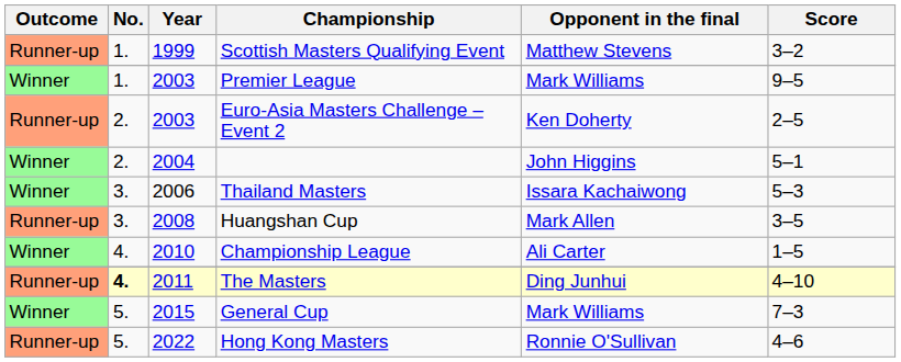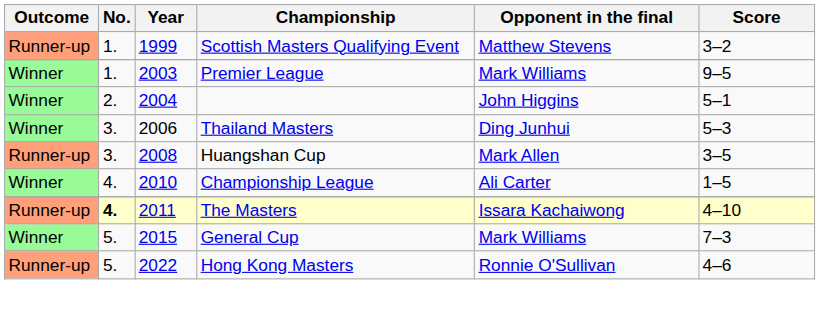 <table class="sortable wikitable">
 <tr>
 <th width="80">Outcome</th>
 <th width="20">No.</th>
 <th width="50">Year</th>
 <th width="250">Championship</th>
 <th width="200">Opponent in the final</th>
 <th width="100">Score</th>
 </tr>
 <tr>
 <td style="background:#ffa07a;">Runner-up</td>
 <td>1.</td>
 <td><a href='#'>1999</a></td>
 <td><a href='#'>Scottish Masters Qualifying Event</a></td>
 <td> <a href='#'>Matthew Stevens</a></td>
 <td>3–2</td>
 </tr>
 <tr>
 </tr>
 <tr>
 <td style="background:#98FB98">Winner</td>
 <td>1.</td>
 <td><a href='#'>2003</a></td>
 <td><a href='#'>Premier League</a></td>
 <td> <a href='#'>Mark Williams</a></td>
 <td>9–5</td>
 </tr>
 <tr>
-<td style="background:#ffa07a;">Runner-up</td>
-<td>2.</td>
-<td><a href='#'>2003</a></td>
-<td><a href='#'>Euro-Asia Masters Challenge – Event 2</a></td>
-<td> <a href='#'>Ken Doherty</a></td>
-<td>2–5</td>
-</tr>
-<tr>
 <td style="background:#98FB98">Winner</td>
 <td>2.</td>
 <td><a href='#'>2004</a></td>
 <td></td>
 <td> <a href='#'>John Higgins</a></td>
 <td>5–1 </td>
 </tr>
 <tr>
 <td style="background:#98FB98">Winner</td>
 <td>3.</td>
 <td>2006</td>
 <td><a href='#'>Thailand Masters</a></td>
-<td> <a href='#'>Issara Kachaiwong</a></td>
+<td> <a href='#'>Ding Junhui</a></td>
 <td>5–3</td>
 </tr>
 <tr>
 <td style="background:#ffa07a;">Runner-up</td>
 <td>3.</td>
 <td><a href='#'>2008</a></td>
 <td>Huangshan Cup</td>
 <td> <a href='#'>Mark Allen</a></td>
 <td>3–5 </td>
 </tr>
 <tr>
 <td style="background:#98FB98">Winner</td>
 <td>4.</td>
 <td><a href='#'>2010</a></td>
 <td><a href='#'>Championship League</a></td>
 <td> <a href='#'>Ali Carter</a></td>
 <td>1–5</td>
 </tr>
 <tr>
 </tr>
 <tr style="background:#ffc;">
 <td style="background:#ffa07a;">Runner-up</td>
 <td><strong>4.</strong></td>
 <td><a href='#'>2011</a></td>
 <td><a href='#'>The Masters</a></td>
-<td> <a href='#'>Ding Junhui</a></td>
+<td> <a href='#'>Issara Kachaiwong</a></td>
 <td>4–10</td>
 </tr>
 <tr>
 <td style="background:#98FB98">Winner</td>
 <td>5.</td>
 <td><a href='#'>2015</a></td>
 <td><a href='#'>General Cup</a></td>
 <td> <a href='#'>Mark Williams</a></td>
 <td>7–3</td>
 </tr>
 <tr>
 <td style="background:#ffa07a;">Runner-up</td>
 <td>5.</td>
 <td><a href='#'>2022</a></td>
 <td><a href='#'>Hong Kong Masters</a></td>
 <td> <a href='#'>Ronnie O'Sullivan</a></td>
 <td>4–6</td>
 </tr>
 </table>
